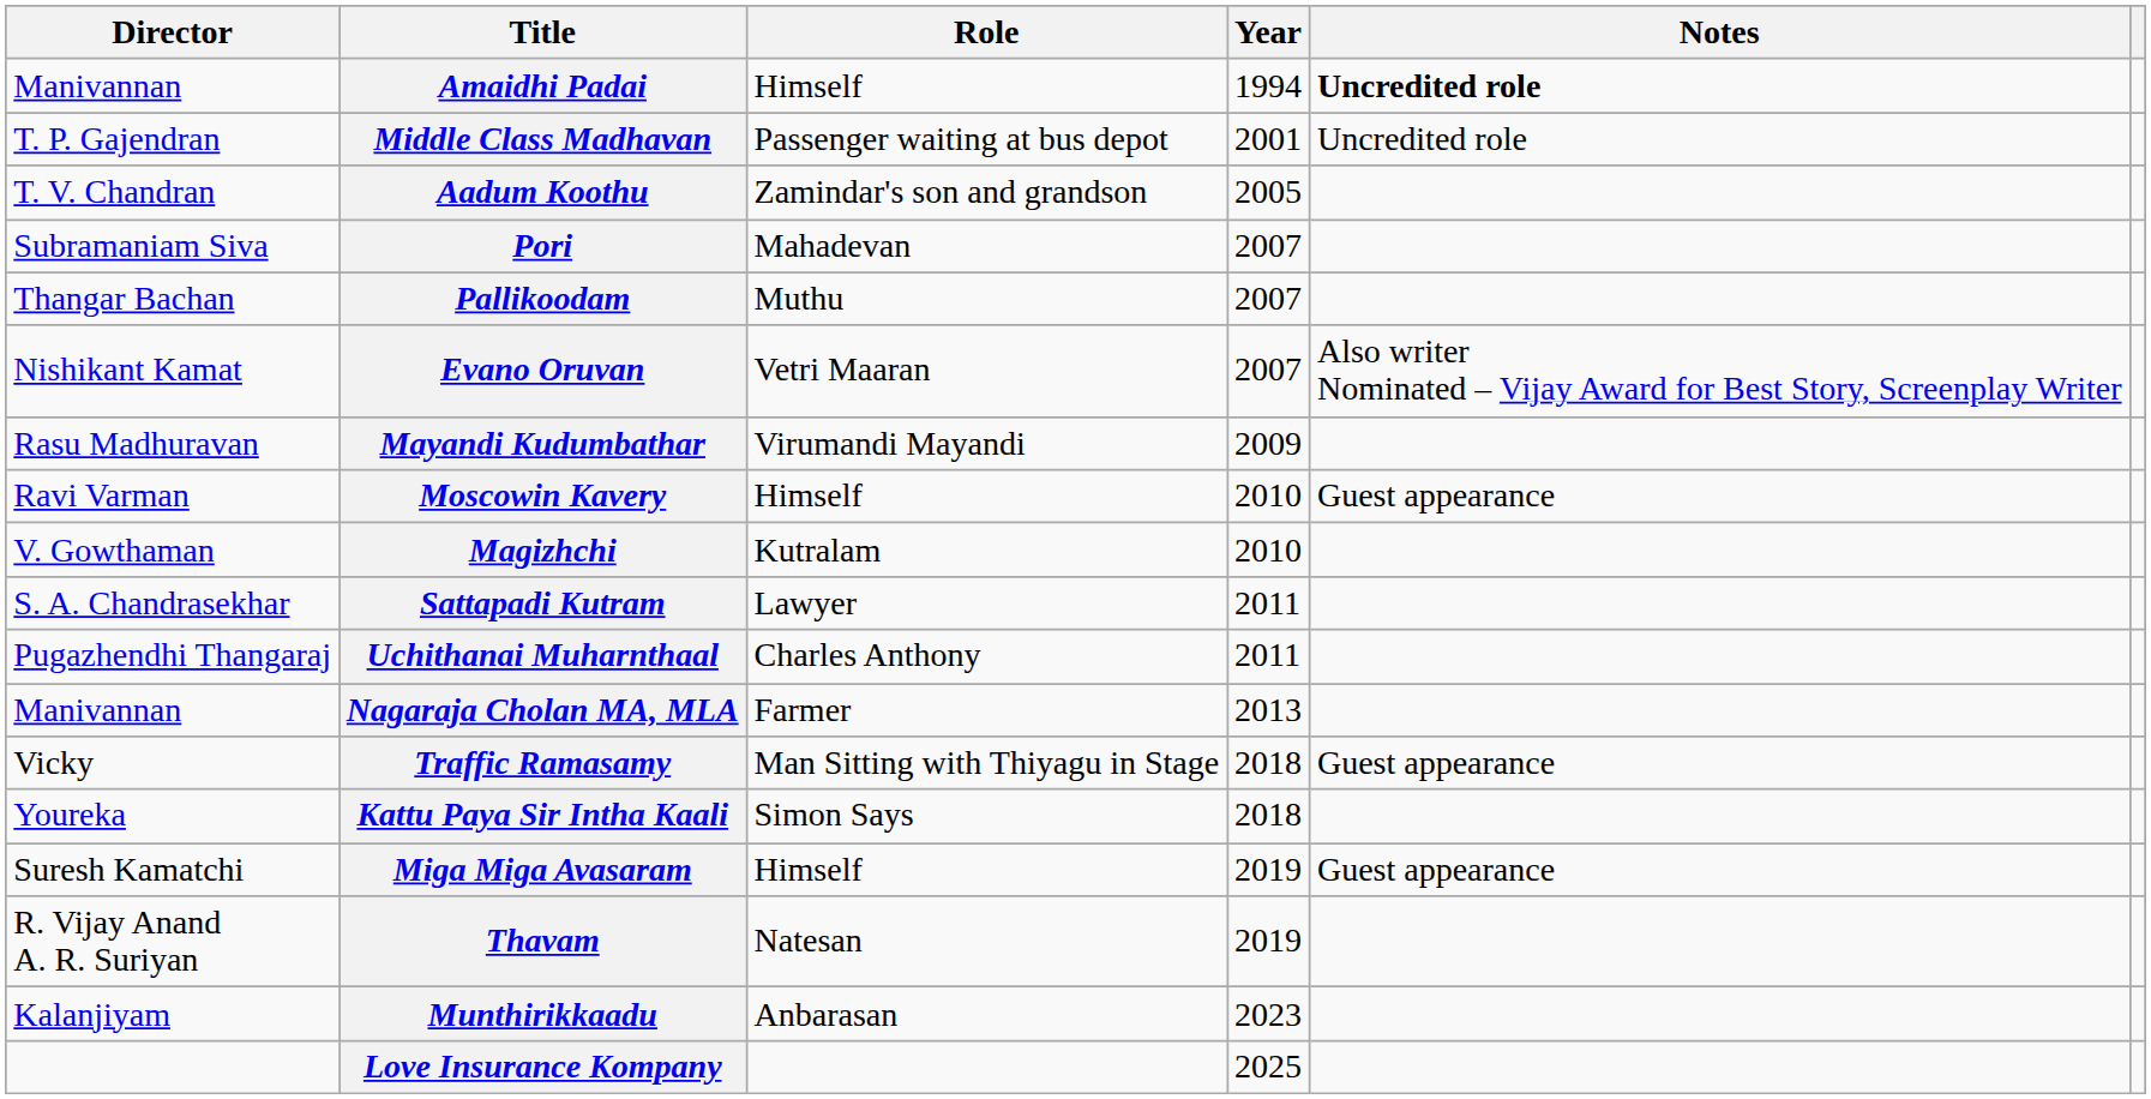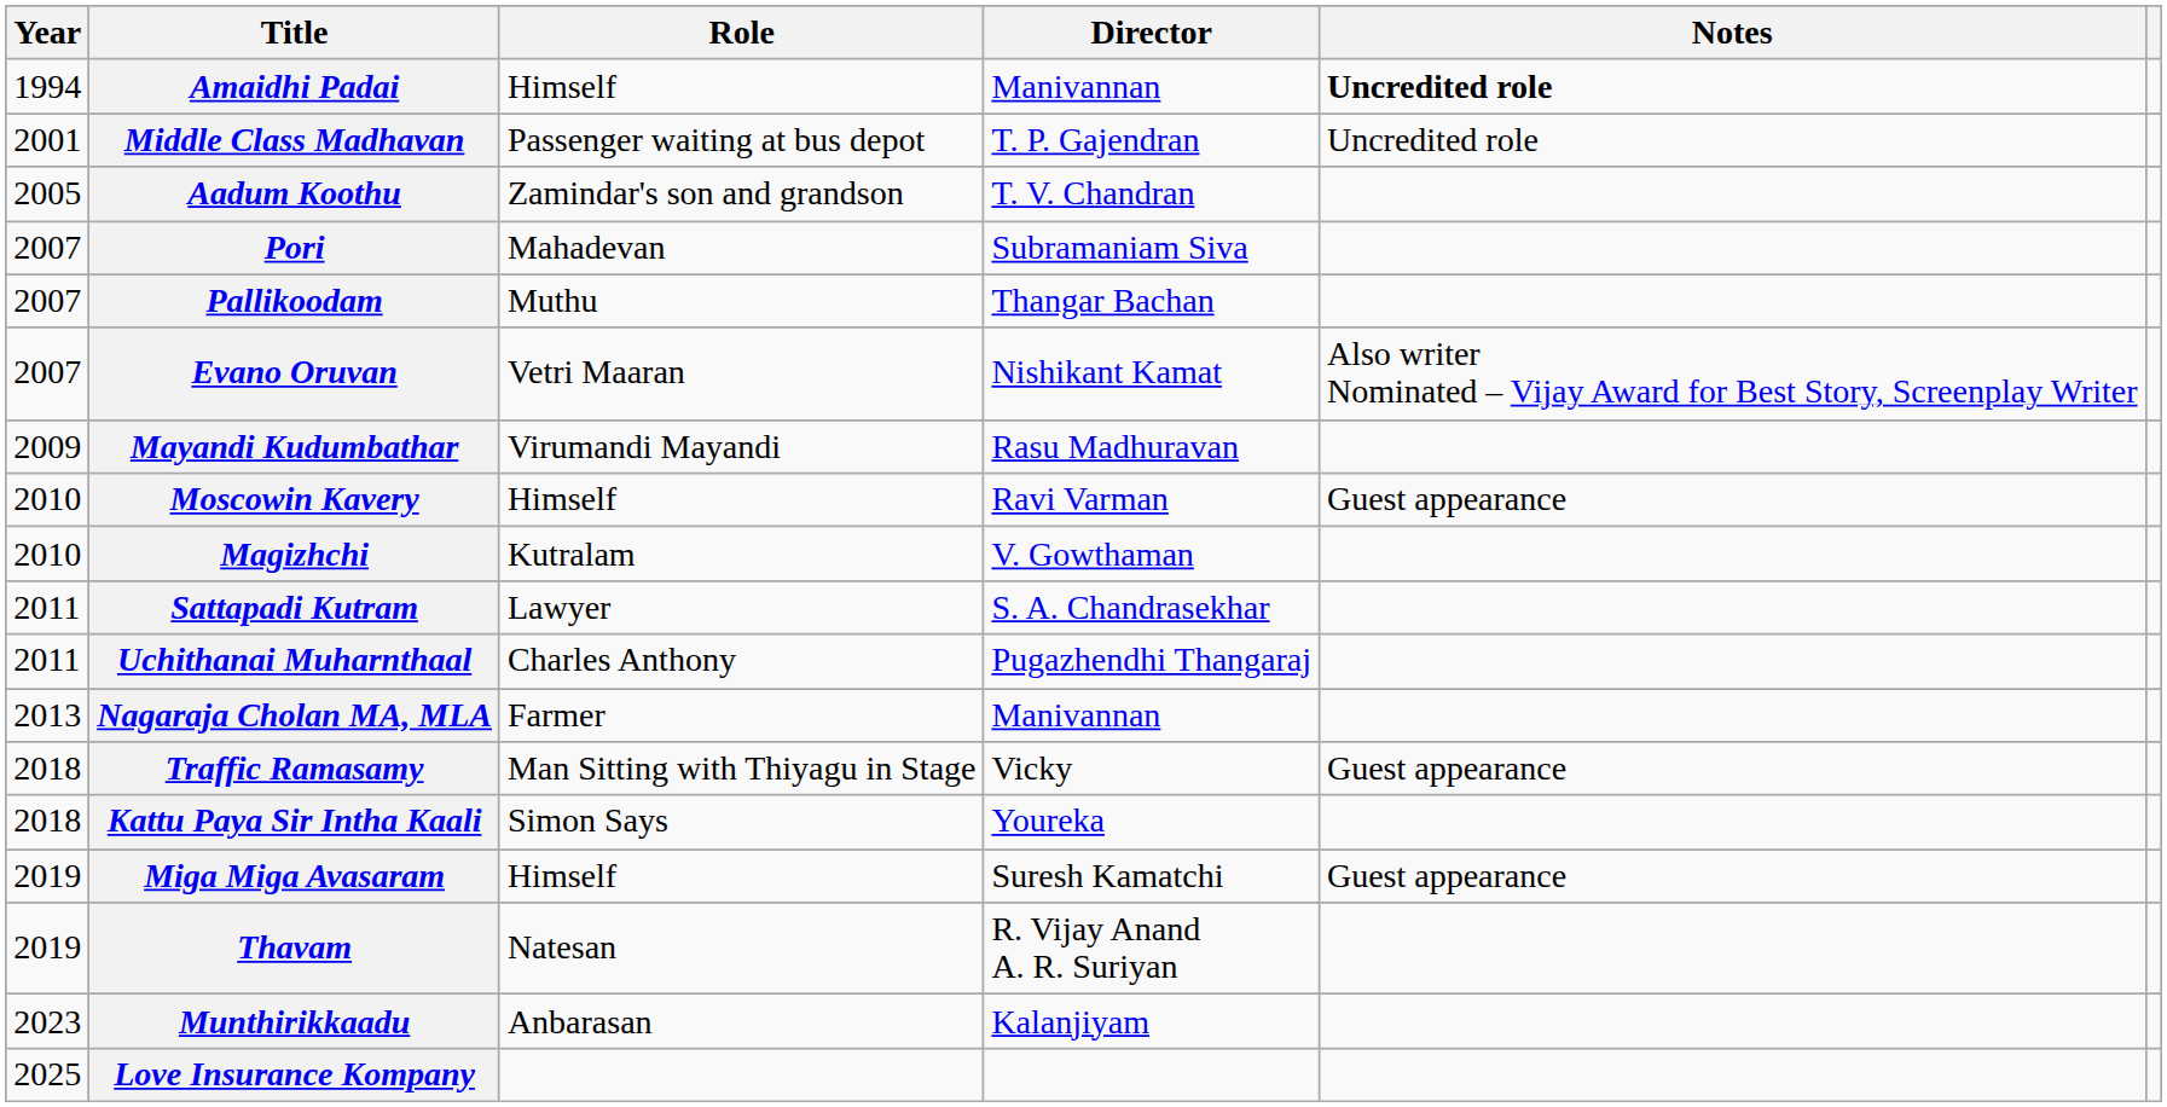 <table class="wikitable plainrowheaders sortable">
 <tr>
-<th>Director</th>
+<th>Year</th>
 <th>Title</th>
 <th>Role</th>
-<th>Year</th>
+<th>Director</th>
 <th>Notes</th>
 <th scope="col" class="unsortable"></th>
 </tr>
 <tr>
-<td><a href='#'>Manivannan</a></td>
+<td>1994</td>
 <th scope="row"><em><a href='#'>Amaidhi Padai</a></em></th>
 <td>Himself</td>
-<td>1994</td>
+<td><a href='#'>Manivannan</a></td>
 <td><strong>Uncredited role</strong></td>
 <td></td>
 </tr>
 <tr>
-<td><a href='#'>T. P. Gajendran</a></td>
+<td>2001</td>
 <th scope="row"><em><a href='#'>Middle Class Madhavan</a></em></th>
 <td>Passenger waiting at bus depot</td>
-<td>2001</td>
+<td><a href='#'>T. P. Gajendran</a></td>
 <td>Uncredited role</td>
 <td></td>
 </tr>
 <tr>
-<td><a href='#'>T. V. Chandran</a></td>
+<td>2005</td>
 <th scope="row"><em><a href='#'>Aadum Koothu</a></em></th>
 <td>Zamindar's son and grandson</td>
-<td>2005</td>
+<td><a href='#'>T. V. Chandran</a></td>
 <td></td>
 <td></td>
 </tr>
 <tr>
-<td><a href='#'>Subramaniam Siva</a></td>
+<td>2007</td>
 <th scope="row"><em><a href='#'>Pori</a></em></th>
 <td>Mahadevan</td>
-<td>2007</td>
+<td><a href='#'>Subramaniam Siva</a></td>
 <td></td>
 <td></td>
 </tr>
 <tr>
-<td><a href='#'>Thangar Bachan</a></td>
+<td>2007</td>
 <th scope="row"><em><a href='#'>Pallikoodam</a></em></th>
 <td>Muthu</td>
-<td>2007</td>
+<td><a href='#'>Thangar Bachan</a></td>
 <td></td>
 <td></td>
 </tr>
 <tr>
-<td><a href='#'>Nishikant Kamat</a></td>
+<td>2007</td>
 <th scope="row"><em><a href='#'>Evano Oruvan</a></em></th>
 <td>Vetri Maaran</td>
-<td>2007</td>
+<td><a href='#'>Nishikant Kamat</a></td>
 <td>Also writer<br>Nominated – <a href='#'>Vijay Award for Best Story, Screenplay Writer</a></td>
 <td></td>
 </tr>
 <tr>
-<td><a href='#'>Rasu Madhuravan</a></td>
+<td>2009</td>
 <th scope="row"><em><a href='#'>Mayandi Kudumbathar</a></em></th>
 <td>Virumandi Mayandi</td>
-<td>2009</td>
+<td><a href='#'>Rasu Madhuravan</a></td>
 <td></td>
 <td></td>
 </tr>
 <tr>
-<td><a href='#'>Ravi Varman</a></td>
+<td>2010</td>
 <th scope="row"><em><a href='#'>Moscowin Kavery</a></em></th>
 <td>Himself</td>
-<td>2010</td>
+<td><a href='#'>Ravi Varman</a></td>
 <td>Guest appearance</td>
 <td></td>
 </tr>
 <tr>
-<td><a href='#'>V. Gowthaman</a></td>
+<td>2010</td>
 <th scope="row"><em><a href='#'>Magizhchi</a></em></th>
 <td>Kutralam</td>
-<td>2010</td>
+<td><a href='#'>V. Gowthaman</a></td>
 <td></td>
 <td></td>
 </tr>
 <tr>
-<td><a href='#'>S. A. Chandrasekhar</a></td>
+<td>2011</td>
 <th scope="row"><em><a href='#'>Sattapadi Kutram</a></em></th>
 <td>Lawyer</td>
-<td>2011</td>
+<td><a href='#'>S. A. Chandrasekhar</a></td>
 <td></td>
 <td></td>
 </tr>
 <tr>
-<td><a href='#'>Pugazhendhi Thangaraj</a></td>
+<td>2011</td>
 <th scope="row"><em><a href='#'>Uchithanai Muharnthaal</a></em></th>
 <td>Charles Anthony</td>
-<td>2011</td>
+<td><a href='#'>Pugazhendhi Thangaraj</a></td>
 <td></td>
 <td></td>
 </tr>
 <tr>
-<td><a href='#'>Manivannan</a></td>
+<td>2013</td>
 <th scope="row"><em><a href='#'>Nagaraja Cholan MA, MLA</a></em></th>
 <td>Farmer</td>
-<td>2013</td>
+<td><a href='#'>Manivannan</a></td>
 <td></td>
 <td></td>
 </tr>
 <tr>
-<td>Vicky</td>
+<td>2018</td>
 <th scope="row"><em><a href='#'>Traffic Ramasamy</a></em></th>
 <td>Man Sitting with Thiyagu in Stage</td>
-<td>2018</td>
+<td>Vicky</td>
 <td>Guest appearance</td>
 <td></td>
 </tr>
 <tr>
-<td><a href='#'>Youreka</a></td>
+<td>2018</td>
 <th scope="row"><em><a href='#'>Kattu Paya Sir Intha Kaali</a></em></th>
 <td>Simon Says</td>
-<td>2018</td>
+<td><a href='#'>Youreka</a></td>
 <td></td>
 <td></td>
 </tr>
 <tr>
-<td>Suresh Kamatchi</td>
+<td>2019</td>
 <th scope="row"><em><a href='#'>Miga Miga Avasaram</a></em></th>
 <td>Himself</td>
-<td>2019</td>
+<td>Suresh Kamatchi</td>
 <td>Guest appearance</td>
 <td></td>
 </tr>
 <tr>
-<td>R. Vijay Anand<br>A. R. Suriyan</td>
+<td>2019</td>
 <th scope="row"><em><a href='#'>Thavam</a></em></th>
 <td>Natesan</td>
-<td>2019</td>
+<td>R. Vijay Anand<br>A. R. Suriyan</td>
 <td></td>
 <td></td>
 </tr>
 <tr>
-<td><a href='#'>Kalanjiyam</a></td>
+<td>2023</td>
 <th scope="row"><em><a href='#'>Munthirikkaadu</a></em></th>
 <td>Anbarasan</td>
-<td>2023</td>
+<td><a href='#'>Kalanjiyam</a></td>
 <td></td>
 <td></td>
 </tr>
 <tr>
-<td></td>
+<td>2025</td>
 <th scope="row"><em><a href='#'>Love Insurance Kompany</a></em></th>
 <td></td>
-<td>2025</td>
+<td></td>
 <td></td>
 <td></td>
 </tr>
 </table>
